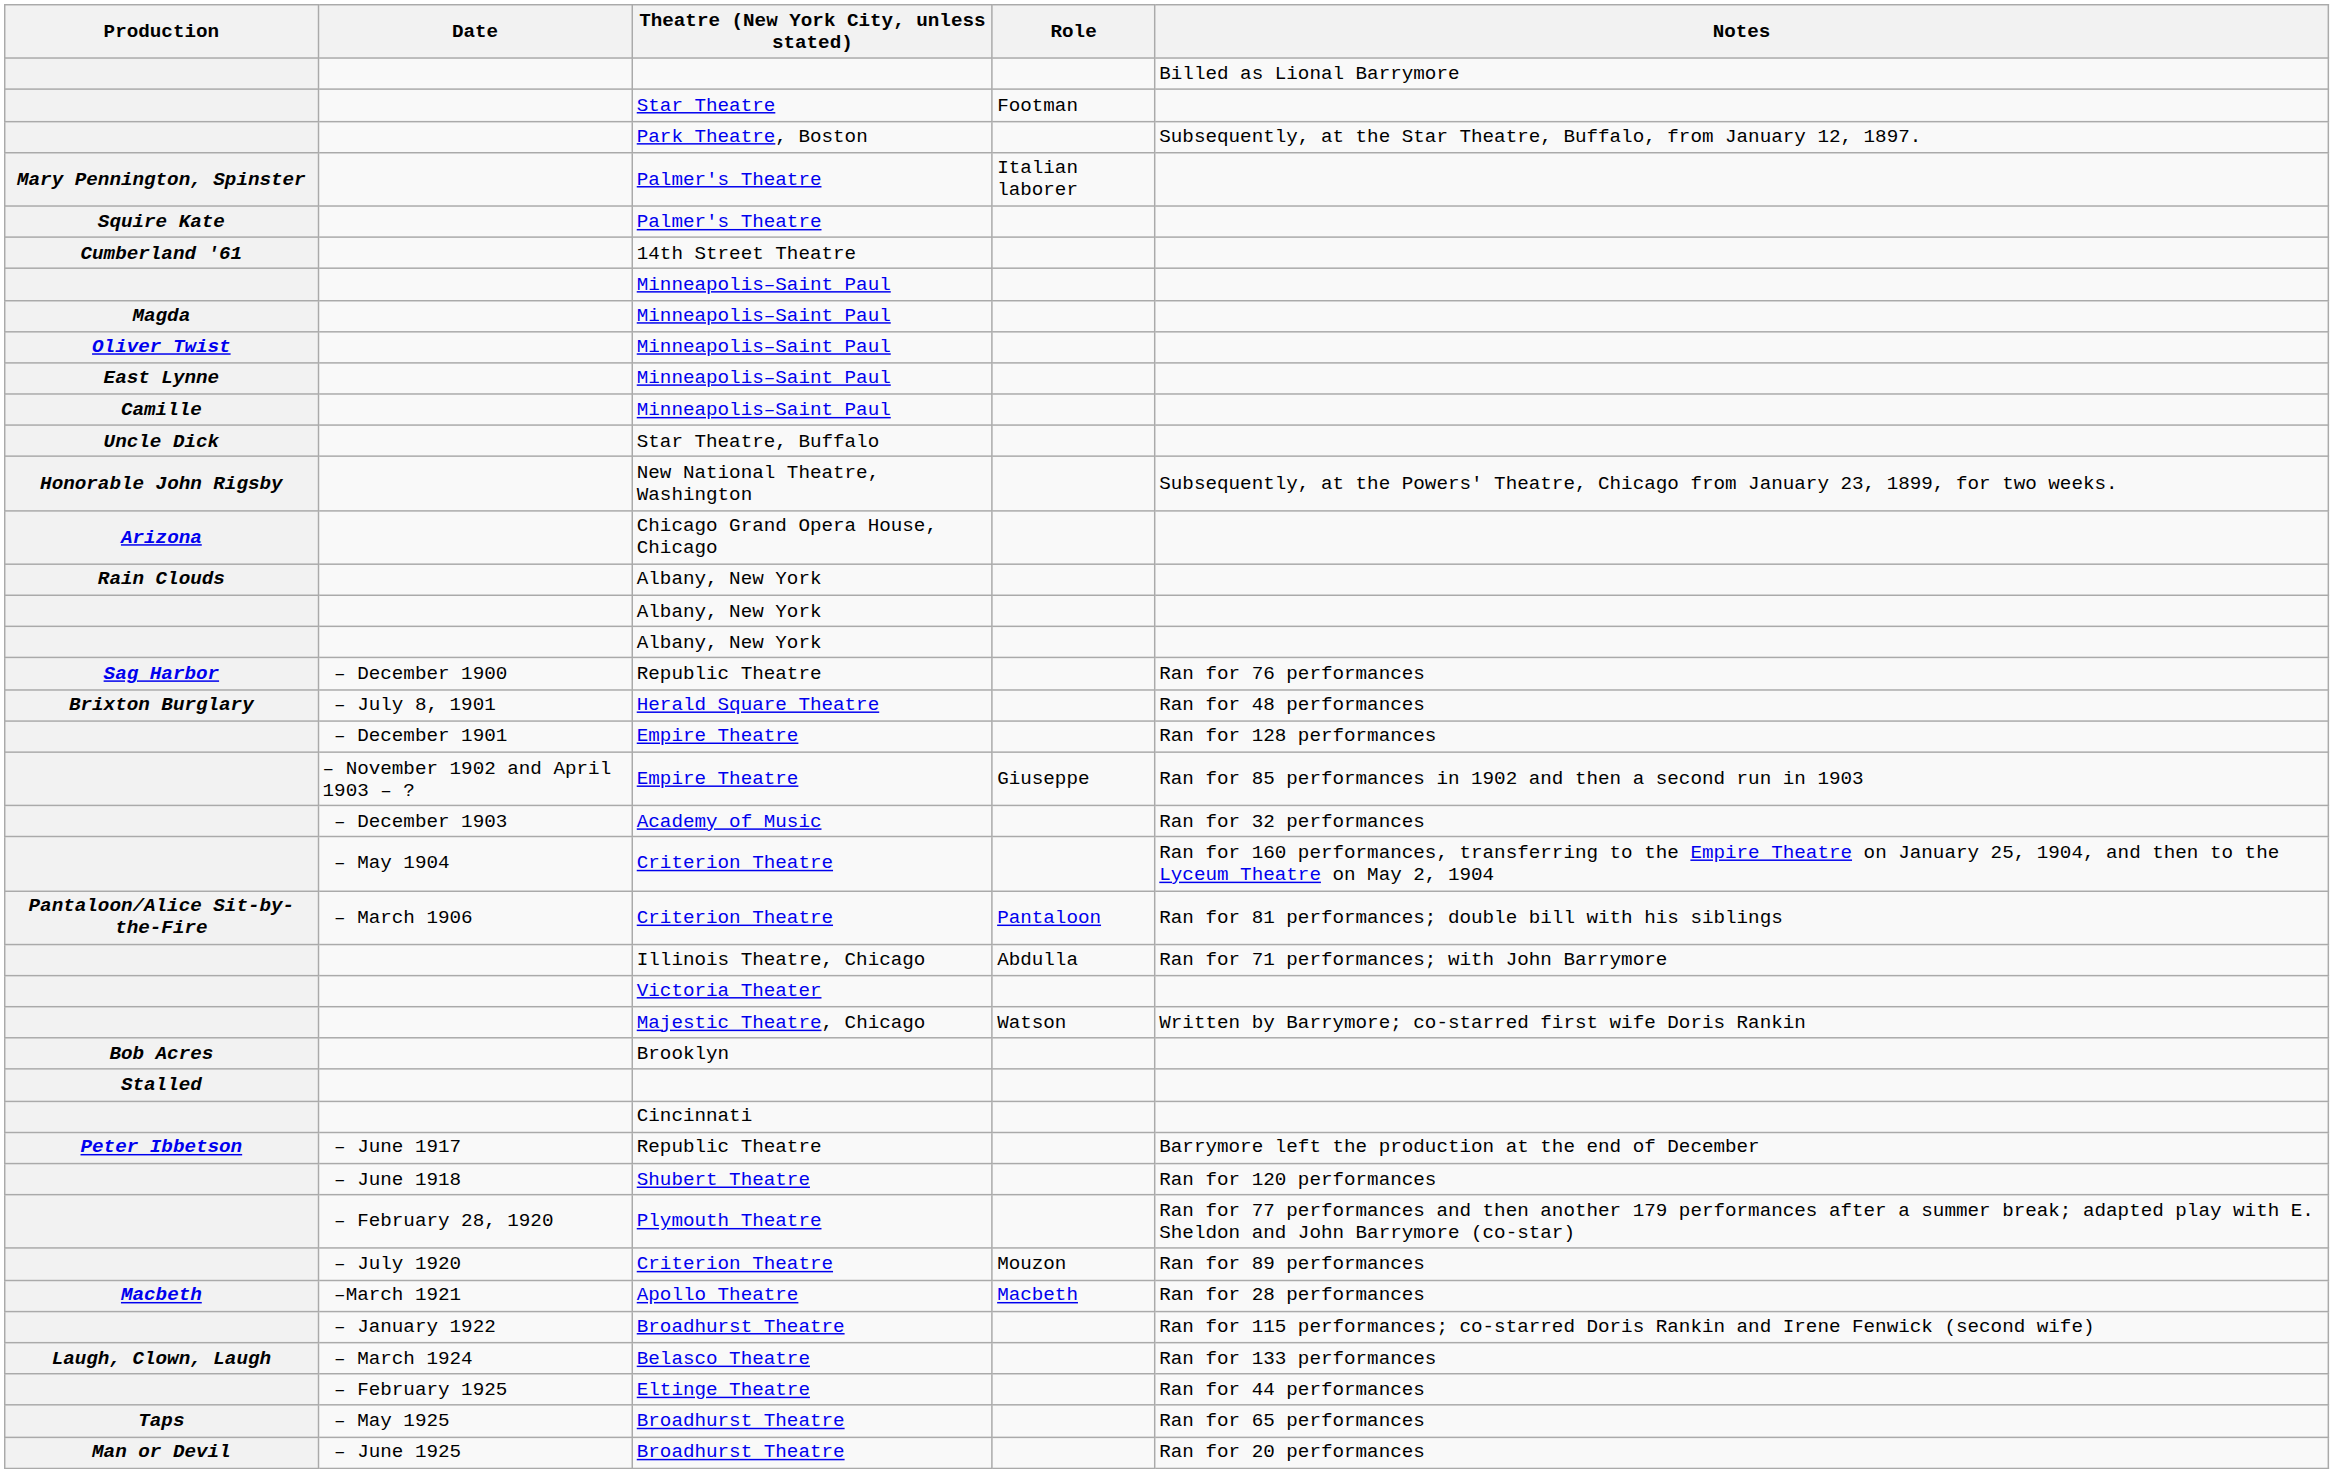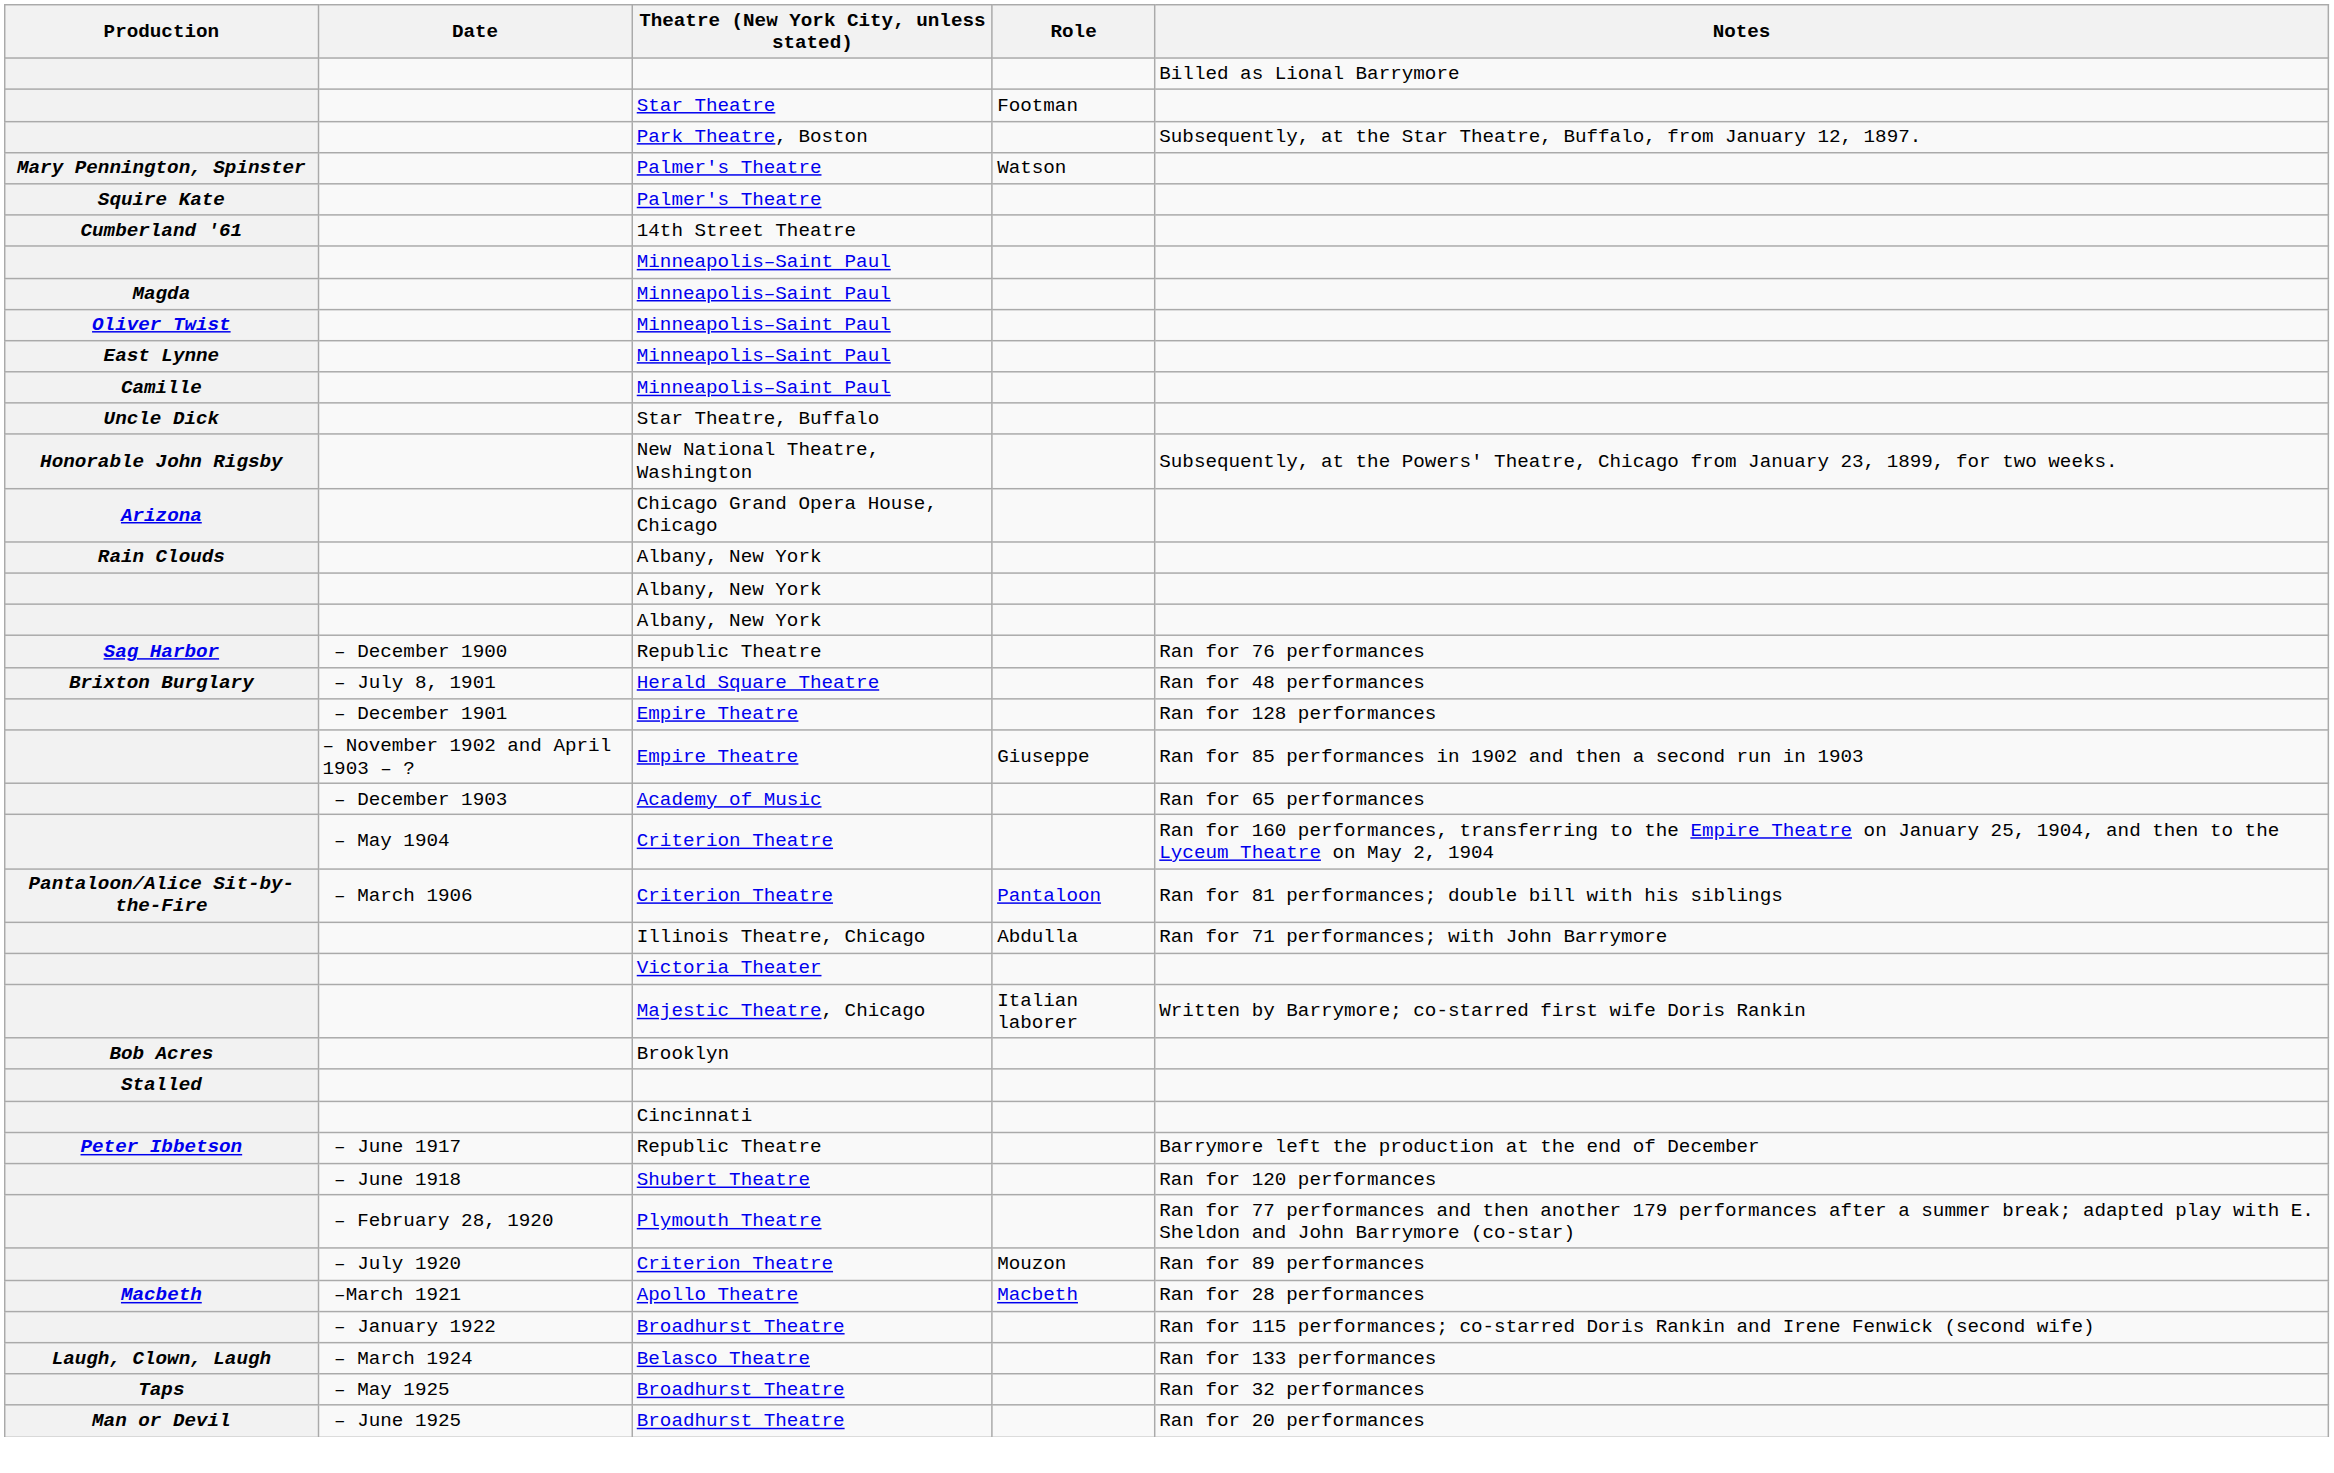 <table class="wikitable plainrowheaders sortable">
 <tr>
 <th scope="col">Production</th>
 <th scope="col">Date</th>
 <th scope="col">Theatre (New York City, unless stated)</th>
 <th scope="col">Role</th>
 <th scope="col" class="unsortable">Notes</th>
 </tr>
 <tr>
 <th scope="row"></th>
 <td></td>
 <td></td>
 <td></td>
 <td>Billed as Lional Barrymore</td>
 </tr>
 <tr>
 <th scope="row"></th>
 <td></td>
 <td><a href='#'>Star Theatre</a></td>
 <td>Footman</td>
 <td></td>
 </tr>
 <tr>
 <th scope="row"></th>
 <td></td>
 <td><a href='#'>Park Theatre</a>, Boston</td>
 <td></td>
 <td>Subsequently, at the Star Theatre, Buffalo, from January 12, 1897.</td>
 </tr>
 <tr>
 <th scope="row"><em>Mary Pennington, Spinster</em></th>
 <td></td>
 <td><a href='#'>Palmer's Theatre</a></td>
-<td>Italian laborer</td>
+<td>Watson</td>
 <td></td>
 </tr>
 <tr>
 <th scope="row"><em>Squire Kate</em></th>
 <td></td>
 <td><a href='#'>Palmer's Theatre</a></td>
 <td></td>
 <td></td>
 </tr>
 <tr>
 <th scope="row"><em>Cumberland '61</em></th>
 <td></td>
 <td>14th Street Theatre</td>
 <td></td>
 <td></td>
 </tr>
 <tr>
 <th scope="row"></th>
 <td></td>
 <td><a href='#'>Minneapolis–Saint Paul</a></td>
 <td></td>
 <td></td>
 </tr>
 <tr>
 <th scope="row"><em>Magda</em></th>
 <td></td>
 <td><a href='#'>Minneapolis–Saint Paul</a></td>
 <td></td>
 <td></td>
 </tr>
 <tr>
 <th scope="row"><em><a href='#'>Oliver Twist</a></em></th>
 <td></td>
 <td><a href='#'>Minneapolis–Saint Paul</a></td>
 <td></td>
 <td></td>
 </tr>
 <tr>
 <th scope="row"><em>East Lynne</em></th>
 <td></td>
 <td><a href='#'>Minneapolis–Saint Paul</a></td>
 <td></td>
 <td></td>
 </tr>
 <tr>
 <th scope="row"><em>Camille</em></th>
 <td></td>
 <td><a href='#'>Minneapolis–Saint Paul</a></td>
 <td></td>
 <td></td>
 </tr>
 <tr>
 <th scope="row"><em>Uncle Dick</em></th>
 <td></td>
 <td>Star Theatre, Buffalo</td>
 <td></td>
 <td></td>
 </tr>
 <tr>
 <th scope="row"><em>Honorable John Rigsby</em></th>
 <td></td>
 <td>New National Theatre, Washington</td>
 <td></td>
 <td>Subsequently, at the Powers' Theatre, Chicago from January 23, 1899, for two weeks.</td>
 </tr>
 <tr>
 <th scope="row"><em><a href='#'>Arizona</a></em></th>
 <td></td>
 <td>Chicago Grand Opera House, Chicago</td>
 <td></td>
 <td></td>
 </tr>
 <tr>
 <th scope="row"><em>Rain Clouds</em></th>
 <td></td>
 <td>Albany, New York</td>
 <td></td>
 <td></td>
 </tr>
 <tr>
 <th scope="row"></th>
 <td></td>
 <td>Albany, New York</td>
 <td></td>
 <td></td>
 </tr>
 <tr>
 <th scope="row"></th>
 <td></td>
 <td>Albany, New York</td>
 <td></td>
 <td></td>
 </tr>
 <tr>
 <th scope="row"><em><a href='#'>Sag Harbor</a></em></th>
 <td> – December 1900</td>
 <td>Republic Theatre</td>
 <td></td>
 <td>Ran for 76 performances</td>
 </tr>
 <tr>
 <th scope="row"><em>Brixton Burglary</em></th>
 <td> – July 8, 1901</td>
 <td><a href='#'>Herald Square Theatre</a></td>
 <td></td>
 <td>Ran for 48 performances</td>
 </tr>
 <tr>
 <th scope="row"></th>
 <td> – December 1901</td>
 <td><a href='#'>Empire Theatre</a></td>
 <td></td>
 <td>Ran for 128 performances</td>
 </tr>
 <tr>
 <th scope="row"></th>
 <td> – November 1902 and April 1903 – ?</td>
 <td><a href='#'>Empire Theatre</a></td>
 <td>Giuseppe</td>
 <td>Ran for 85 performances in 1902 and then a second run in 1903</td>
 </tr>
 <tr>
 <th scope="row"></th>
 <td> – December 1903</td>
 <td><a href='#'>Academy of Music</a></td>
 <td></td>
-<td>Ran for 32 performances</td>
+<td>Ran for 65 performances</td>
 </tr>
 <tr>
 <th scope="row"></th>
 <td> – May 1904</td>
 <td><a href='#'>Criterion Theatre</a></td>
 <td></td>
 <td>Ran for 160 performances, transferring to the <a href='#'>Empire Theatre</a> on January 25, 1904, and then to the <a href='#'>Lyceum Theatre</a> on May 2, 1904</td>
 </tr>
 <tr>
 <th scope="row"><em>Pantaloon/Alice Sit-by-the-Fire</em></th>
 <td> – March 1906</td>
 <td><a href='#'>Criterion Theatre</a></td>
 <td><a href='#'>Pantaloon</a></td>
 <td>Ran for 81 performances; double bill with his siblings</td>
 </tr>
 <tr>
 <th scope="row"></th>
 <td></td>
 <td>Illinois Theatre, Chicago</td>
 <td>Abdulla</td>
 <td>Ran for 71 performances; with John Barrymore</td>
 </tr>
 <tr>
 <th scope="row"></th>
 <td></td>
 <td><a href='#'>Victoria Theater</a></td>
 <td></td>
 <td></td>
 </tr>
 <tr>
 <th scope="row"></th>
 <td></td>
 <td><a href='#'>Majestic Theatre</a>, Chicago</td>
-<td>Watson</td>
+<td>Italian laborer</td>
 <td>Written by Barrymore; co-starred first wife Doris Rankin</td>
 </tr>
 <tr>
 <th scope="row"><em>Bob Acres</em></th>
 <td></td>
 <td>Brooklyn</td>
 <td></td>
 <td></td>
 </tr>
 <tr>
 <th scope="row"><em>Stalled</em></th>
 <td></td>
 <td></td>
 <td></td>
 <td></td>
 </tr>
 <tr>
 <th scope="row"></th>
 <td></td>
 <td>Cincinnati</td>
 <td></td>
 <td></td>
 </tr>
 <tr>
 <th scope="row"><em><a href='#'>Peter Ibbetson</a></em></th>
 <td> – June 1917</td>
 <td>Republic Theatre</td>
 <td></td>
 <td>Barrymore left the production at the end of December</td>
 </tr>
 <tr>
 <th scope="row"></th>
 <td> – June 1918</td>
 <td><a href='#'>Shubert Theatre</a></td>
 <td></td>
 <td>Ran for 120 performances</td>
 </tr>
 <tr>
 <th scope="row"></th>
 <td> – February 28, 1920</td>
 <td><a href='#'>Plymouth Theatre</a></td>
 <td></td>
 <td>Ran for 77 performances and then another 179 performances after a summer break; adapted play with E. Sheldon and John Barrymore (co-star)</td>
 </tr>
 <tr>
 <th scope="row"></th>
 <td> – July 1920</td>
 <td><a href='#'>Criterion Theatre</a></td>
 <td>Mouzon</td>
 <td>Ran for 89 performances</td>
 </tr>
 <tr>
 <th scope="row"><em><a href='#'>Macbeth</a></em></th>
 <td> –March 1921</td>
 <td><a href='#'>Apollo Theatre</a></td>
 <td><a href='#'>Macbeth</a></td>
 <td>Ran for 28 performances</td>
 </tr>
 <tr>
 <th scope="row"></th>
 <td> – January 1922</td>
 <td><a href='#'>Broadhurst Theatre</a></td>
 <td></td>
 <td>Ran for 115 performances; co-starred Doris Rankin and Irene Fenwick (second wife)</td>
 </tr>
 <tr>
 <th scope="row"><em>Laugh, Clown, Laugh</em></th>
 <td> – March 1924</td>
 <td><a href='#'>Belasco Theatre</a></td>
 <td></td>
 <td>Ran for 133 performances</td>
 </tr>
 <tr>
-<th scope="row"></th>
-<td> – February 1925</td>
-<td><a href='#'>Eltinge Theatre</a></td>
-<td></td>
-<td>Ran for 44 performances</td>
-</tr>
-<tr>
 <th scope="row"><em>Taps</em></th>
 <td> – May 1925</td>
 <td><a href='#'>Broadhurst Theatre</a></td>
 <td></td>
-<td>Ran for 65 performances</td>
+<td>Ran for 32 performances</td>
 </tr>
 <tr>
 <th scope="row"><em>Man or Devil</em></th>
 <td> – June 1925</td>
 <td><a href='#'>Broadhurst Theatre</a></td>
 <td></td>
 <td>Ran for 20 performances</td>
 </tr>
 </table>
